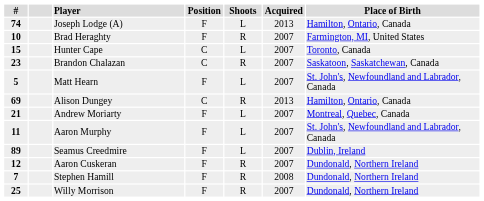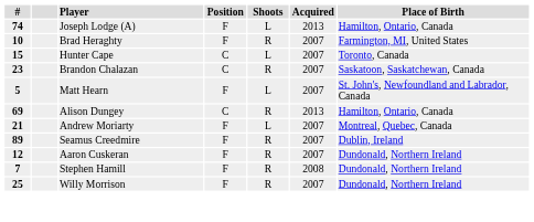 <table width=90%>
 <tr>
 <th colspan=7></th>
 </tr>
 <tr bgcolor="#dddddd">
 <th width=5%>#</th>
 <th width=5%></th>
 <td align=left!!width=15%><strong>Player</strong></td>
 <th width=8%>Position</th>
 <th width=8%>Shoots</th>
 <th width=9%>Acquired</th>
 <th width=37%>Place of Birth</th>
 </tr>
 <tr bgcolor="#eeeeee">
 <td align=center><strong>74</strong></td>
 <td align=center></td>
 <td>Joseph Lodge (A)</td>
 <td align=center>F</td>
 <td align=center>L</td>
 <td align=center>2013</td>
 <td><a href='#'>Hamilton</a>, <a href='#'>Ontario</a>, Canada</td>
 </tr>
 <tr bgcolor="#eeeeee">
 <td align=center><strong>10</strong></td>
 <td align=center></td>
 <td>Brad Heraghty</td>
 <td align=center>F</td>
 <td align=center>R</td>
 <td align=center>2007</td>
 <td><a href='#'>Farmington, MI</a>, United States</td>
 </tr>
 <tr bgcolor="#eeeeee">
 <td align=center><strong>15</strong></td>
 <td align=center></td>
 <td>Hunter Cape</td>
 <td align=center>C</td>
 <td align=center>L</td>
 <td align=center>2007</td>
 <td><a href='#'>Toronto</a>, Canada</td>
 </tr>
 <tr bgcolor="#eeeeee">
 <td align=center><strong>23</strong></td>
 <td align=center></td>
 <td>Brandon Chalazan</td>
 <td align=center>C</td>
 <td align=center>R</td>
 <td align=center>2007</td>
 <td><a href='#'>Saskatoon</a>, <a href='#'>Saskatchewan</a>, Canada</td>
 </tr>
 <tr bgcolor="#eeeeee">
 <td align=center><strong>5</strong></td>
 <td align=center></td>
 <td>Matt Hearn</td>
 <td align=center>F</td>
 <td align=center>L</td>
 <td align=center>2007</td>
 <td><a href='#'>St. John's</a>, <a href='#'>Newfoundland and Labrador</a>, Canada</td>
 </tr>
 <tr bgcolor="#eeeeee">
 <td align=center><strong>69</strong></td>
 <td align=center></td>
 <td>Alison Dungey</td>
 <td align=center>C</td>
 <td align=center>R</td>
 <td align=center>2013</td>
 <td><a href='#'>Hamilton</a>, <a href='#'>Ontario</a>, Canada</td>
 </tr>
 <tr bgcolor="#eeeeee">
 <td align=center><strong>21</strong></td>
 <td align=center></td>
 <td>Andrew Moriarty</td>
 <td align=center>F</td>
 <td align=center>L</td>
 <td align=center>2007</td>
 <td><a href='#'>Montreal</a>, <a href='#'>Quebec</a>, Canada</td>
 </tr>
 <tr bgcolor="#eeeeee">
-<td align=center><strong>11</strong></td>
-<td align=center></td>
-<td>Aaron Murphy</td>
-<td align=center>F</td>
-<td align=center>L</td>
-<td align=center>2007</td>
-<td><a href='#'>St. John's</a>, <a href='#'>Newfoundland and Labrador</a>, Canada</td>
-</tr>
-<tr bgcolor="#eeeeee">
 <td align=center><strong>89</strong></td>
 <td align=center></td>
 <td>Seamus Creedmire</td>
 <td align=center>F</td>
-<td align=center>L</td>
+<td align=center>R</td>
 <td align=center>2007</td>
 <td><a href='#'>Dublin, Ireland</a></td>
 </tr>
 <tr bgcolor="#eeeeee">
 <td align=center><strong>12</strong></td>
 <td align=center></td>
 <td>Aaron Cuskeran</td>
 <td align=center>F</td>
 <td align=center>R</td>
 <td align=center>2007</td>
 <td><a href='#'>Dundonald</a>, <a href='#'>Northern Ireland</a></td>
 </tr>
 <tr bgcolor="#eeeeee">
 <td align=center><strong>7</strong></td>
 <td align=center></td>
 <td>Stephen Hamill</td>
 <td align=center>F</td>
 <td align=center>R</td>
 <td align=center>2008</td>
 <td><a href='#'>Dundonald</a>, <a href='#'>Northern Ireland</a></td>
 </tr>
 <tr bgcolor="#eeeeee">
 <td align=center><strong>25</strong></td>
 <td align=center></td>
 <td>Willy Morrison</td>
 <td align=center>F</td>
 <td align=center>R</td>
 <td align=center>2007</td>
 <td><a href='#'>Dundonald</a>, <a href='#'>Northern Ireland</a></td>
 </tr>
 </table>
